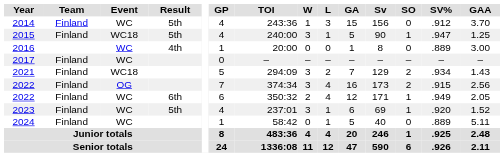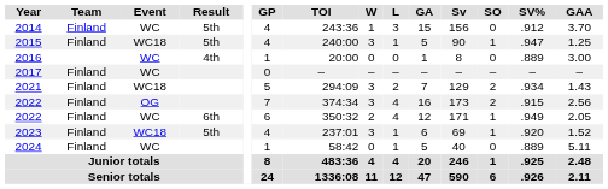 <table border="0" cellpadding="1" cellspacing="0" style="text-align:center; width:50em">
 <tr bgcolor="#e0e0e0">
 <th>Year</th>
 <th>Team</th>
 <th>Event</th>
 <th>Result</th>
 <th rowspan="97" bgcolor="#ffffff"> </th>
 <th>GP</th>
 <th>TOI</th>
 <th>W</th>
 <th>L</th>
 <th>GA</th>
 <th>Sv</th>
 <th>SO</th>
 <th>SV%</th>
 <th>GAA</th>
 </tr>
 <tr>
 <td><a href='#'>2014</a></td>
 <td><a href='#'>Finland</a></td>
 <td>WC</td>
 <td>5th</td>
 <td>4</td>
 <td align="right">243:36</td>
 <td>1</td>
 <td>3</td>
 <td>15</td>
 <td>156</td>
 <td>0</td>
 <td>.912</td>
 <td>3.70</td>
 </tr>
 <tr bgcolor="#f0f0f0">
 <td><a href='#'>2015</a></td>
 <td>Finland</td>
 <td>WC18</td>
 <td>5th</td>
 <td>4</td>
 <td align="right">240:00</td>
 <td>3</td>
 <td>1</td>
 <td>5</td>
 <td>90</td>
 <td>1</td>
 <td>.947</td>
 <td>1.25</td>
 </tr>
 <tr>
 <td><a href='#'>2016</a></td>
 <td></td>
 <td><a href='#'>WC</a></td>
 <td>4th</td>
 <td>1</td>
 <td align="right">20:00</td>
 <td>0</td>
 <td>0</td>
 <td>1</td>
 <td>8</td>
 <td>0</td>
 <td>.889</td>
 <td>3.00</td>
 </tr>
 <tr bgcolor="#f0f0f0">
 <td><a href='#'>2017</a></td>
 <td>Finland</td>
 <td>WC</td>
 <td></td>
 <td>0</td>
 <td>–</td>
 <td>–</td>
 <td>–</td>
 <td>–</td>
 <td>–</td>
 <td>–</td>
 <td>–</td>
 <td>–</td>
 </tr>
 <tr>
 <td><a href='#'>2021</a></td>
 <td>Finland</td>
 <td>WC18</td>
 <td></td>
 <td>5</td>
 <td align="right">294:09</td>
 <td>3</td>
 <td>2</td>
 <td>7</td>
 <td>129</td>
 <td>2</td>
 <td>.934</td>
 <td>1.43</td>
 </tr>
 <tr bgcolor="#f0f0f0">
 <td><a href='#'>2022</a></td>
 <td>Finland</td>
 <td><a href='#'>OG</a></td>
 <td></td>
 <td>7</td>
 <td align="right">374:34</td>
 <td>3</td>
 <td>4</td>
 <td>16</td>
 <td>173</td>
 <td>2</td>
 <td>.915</td>
 <td>2.56</td>
 </tr>
 <tr>
 <td><a href='#'>2022</a></td>
 <td>Finland</td>
 <td>WC</td>
 <td>6th</td>
 <td>6</td>
 <td align="right">350:32</td>
 <td>2</td>
 <td>4</td>
 <td>12</td>
 <td>171</td>
 <td>1</td>
 <td>.949</td>
 <td>2.05</td>
 </tr>
 <tr bgcolor="#f0f0f0">
 <td><a href='#'>2023</a></td>
 <td>Finland</td>
-<td>WC</td>
+<td><a href='#'>WC18</a></td>
 <td>5th</td>
 <td>4</td>
 <td align="right">237:01</td>
 <td>3</td>
 <td>1</td>
 <td>6</td>
 <td>69</td>
 <td>1</td>
 <td>.920</td>
 <td>1.52</td>
 </tr>
 <tr>
 <td><a href='#'>2024</a></td>
 <td>Finland</td>
 <td>WC</td>
 <td></td>
 <td>1</td>
 <td align="right">58:42</td>
 <td>0</td>
 <td>1</td>
 <td>5</td>
 <td>40</td>
 <td>0</td>
 <td>.889</td>
 <td>5.11</td>
 </tr>
 <tr bgcolor="#e0e0e0">
 <th colspan=4>Junior totals</th>
 <th>8</th>
 <th align=right>483:36</th>
 <th>4</th>
 <th>4</th>
 <th>20</th>
 <th>246</th>
 <th>1</th>
 <th>.925</th>
 <th>2.48</th>
 </tr>
 <tr bgcolor="#e0e0e0">
 <th colspan=4>Senior totals</th>
 <th>24</th>
 <th align=right>1336:08</th>
 <th>11</th>
 <th>12</th>
 <th>47</th>
 <th>590</th>
 <th>6</th>
 <th>.926</th>
 <th>2.11</th>
 </tr>
 </table>
